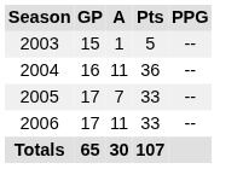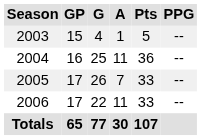 <table BORDER="0" CELLPADDING="3" CELLSPACING="0">
 <tr ALIGN="center" bgcolor="#e0e0e0">
 <th>Season</th>
 <th>GP</th>
+<th>G</th>
 <th>A</th>
 <th>Pts</th>
 <th>PPG</th>
 </tr>
 <tr ALIGN="center" bgcolor="#f0f0f0">
 <td>2003</td>
 <td>15</td>
+<td>4</td>
 <td>1</td>
 <td>5</td>
 <td>--</td>
 </tr>
 <tr ALIGN="center">
 <td>2004</td>
 <td>16</td>
+<td>25</td>
 <td>11</td>
 <td>36</td>
 <td>--</td>
 </tr>
 <tr ALIGN="center" bgcolor="#f0f0f0">
 <td>2005</td>
 <td>17</td>
+<td>26</td>
 <td>7</td>
 <td>33</td>
 <td>--</td>
 </tr>
 <tr ALIGN="center">
 <td>2006</td>
 <td>17</td>
+<td>22</td>
 <td>11</td>
 <td>33</td>
 <td>--</td>
 </tr>
 <tr ALIGN="center" bgcolor="#e0e0e0">
 <th colspan="1.5">Totals</th>
 <th>65</th>
+<th>77</th>
 <th>30</th>
 <th>107</th>
 <th></th>
 </tr>
 </table>
